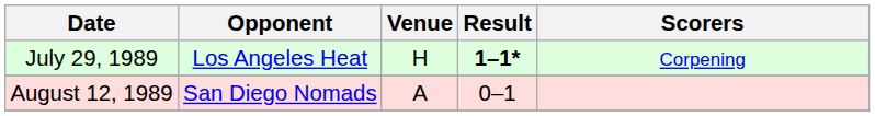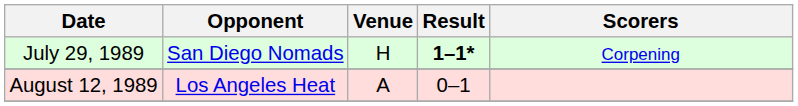 <table class="wikitable" style="font-size:95%; text-align:center">
 <tr>
 <th>Date</th>
 <th>Opponent</th>
 <th>Venue</th>
 <th>Result</th>
 <th>Scorers</th>
 </tr>
 <tr bgcolor="#ddffdd">
 <td>July 29, 1989</td>
-<td><a href='#'>Los Angeles Heat</a></td>
+<td><a href='#'>San Diego Nomads</a></td>
 <td>H</td>
 <td><strong>1–1*</strong></td>
 <td>                   <small><a href='#'>Corpening</a></small>                   </td>
 </tr>
 <tr>
 </tr>
 <tr bgcolor="#ffdddd">
 <td>August 12, 1989</td>
-<td><a href='#'>San Diego Nomads</a></td>
+<td><a href='#'>Los Angeles Heat</a></td>
 <td>A</td>
 <td>0–1</td>
 <td><small></small></td>
 </tr>
 <tr>
 </tr>
 </table>
